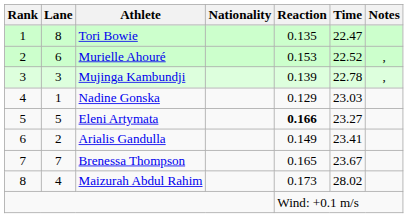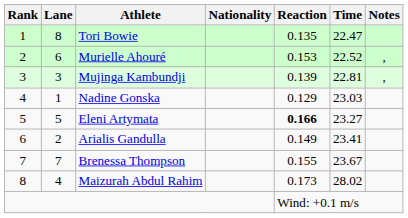 <table class="wikitable sortable" style="text-align:center">
 <tr>
 <th>Rank</th>
 <th>Lane</th>
 <th>Athlete</th>
 <th>Nationality</th>
 <th>Reaction</th>
 <th>Time</th>
 <th>Notes</th>
 </tr>
 <tr bgcolor=ccffcc>
 <td>1</td>
 <td>8</td>
 <td align=left><a href='#'>Tori Bowie</a></td>
 <td align=left></td>
 <td>0.135</td>
 <td>22.47</td>
 <td></td>
 </tr>
 <tr bgcolor=ccffcc>
 <td>2</td>
 <td>6</td>
 <td align=left><a href='#'>Murielle Ahouré</a></td>
 <td align=left></td>
 <td>0.153</td>
 <td>22.52</td>
 <td>, </td>
 </tr>
 <tr bgcolor=ddffdd>
 <td>3</td>
 <td>3</td>
 <td align=left><a href='#'>Mujinga Kambundji</a></td>
 <td align=left></td>
 <td>0.139</td>
-<td>22.78</td>
+<td>22.81</td>
 <td>, </td>
 </tr>
 <tr>
 <td>4</td>
 <td>1</td>
 <td align=left><a href='#'>Nadine Gonska</a></td>
 <td align=left></td>
 <td>0.129</td>
 <td>23.03</td>
 <td></td>
 </tr>
 <tr>
 <td>5</td>
 <td>5</td>
 <td align=left><a href='#'>Eleni Artymata</a></td>
 <td align=left></td>
 <td><strong>0.166</strong></td>
 <td>23.27</td>
 <td></td>
 </tr>
 <tr>
 <td>6</td>
 <td>2</td>
 <td align=left><a href='#'>Arialis Gandulla</a></td>
 <td align=left></td>
 <td>0.149</td>
 <td>23.41</td>
 <td></td>
 </tr>
 <tr>
 <td>7</td>
 <td>7</td>
 <td align=left><a href='#'>Brenessa Thompson</a></td>
 <td align=left></td>
-<td>0.165</td>
+<td>0.155</td>
 <td>23.67</td>
 <td></td>
 </tr>
 <tr>
 <td>8</td>
 <td>4</td>
 <td align=left><a href='#'>Maizurah Abdul Rahim</a></td>
 <td align=left></td>
 <td>0.173</td>
 <td>28.02</td>
 <td></td>
 </tr>
 <tr class="sortbottom">
 <td colspan=4></td>
 <td colspan="3" style="text-align:left;">Wind: +0.1 m/s</td>
 </tr>
 </table>
